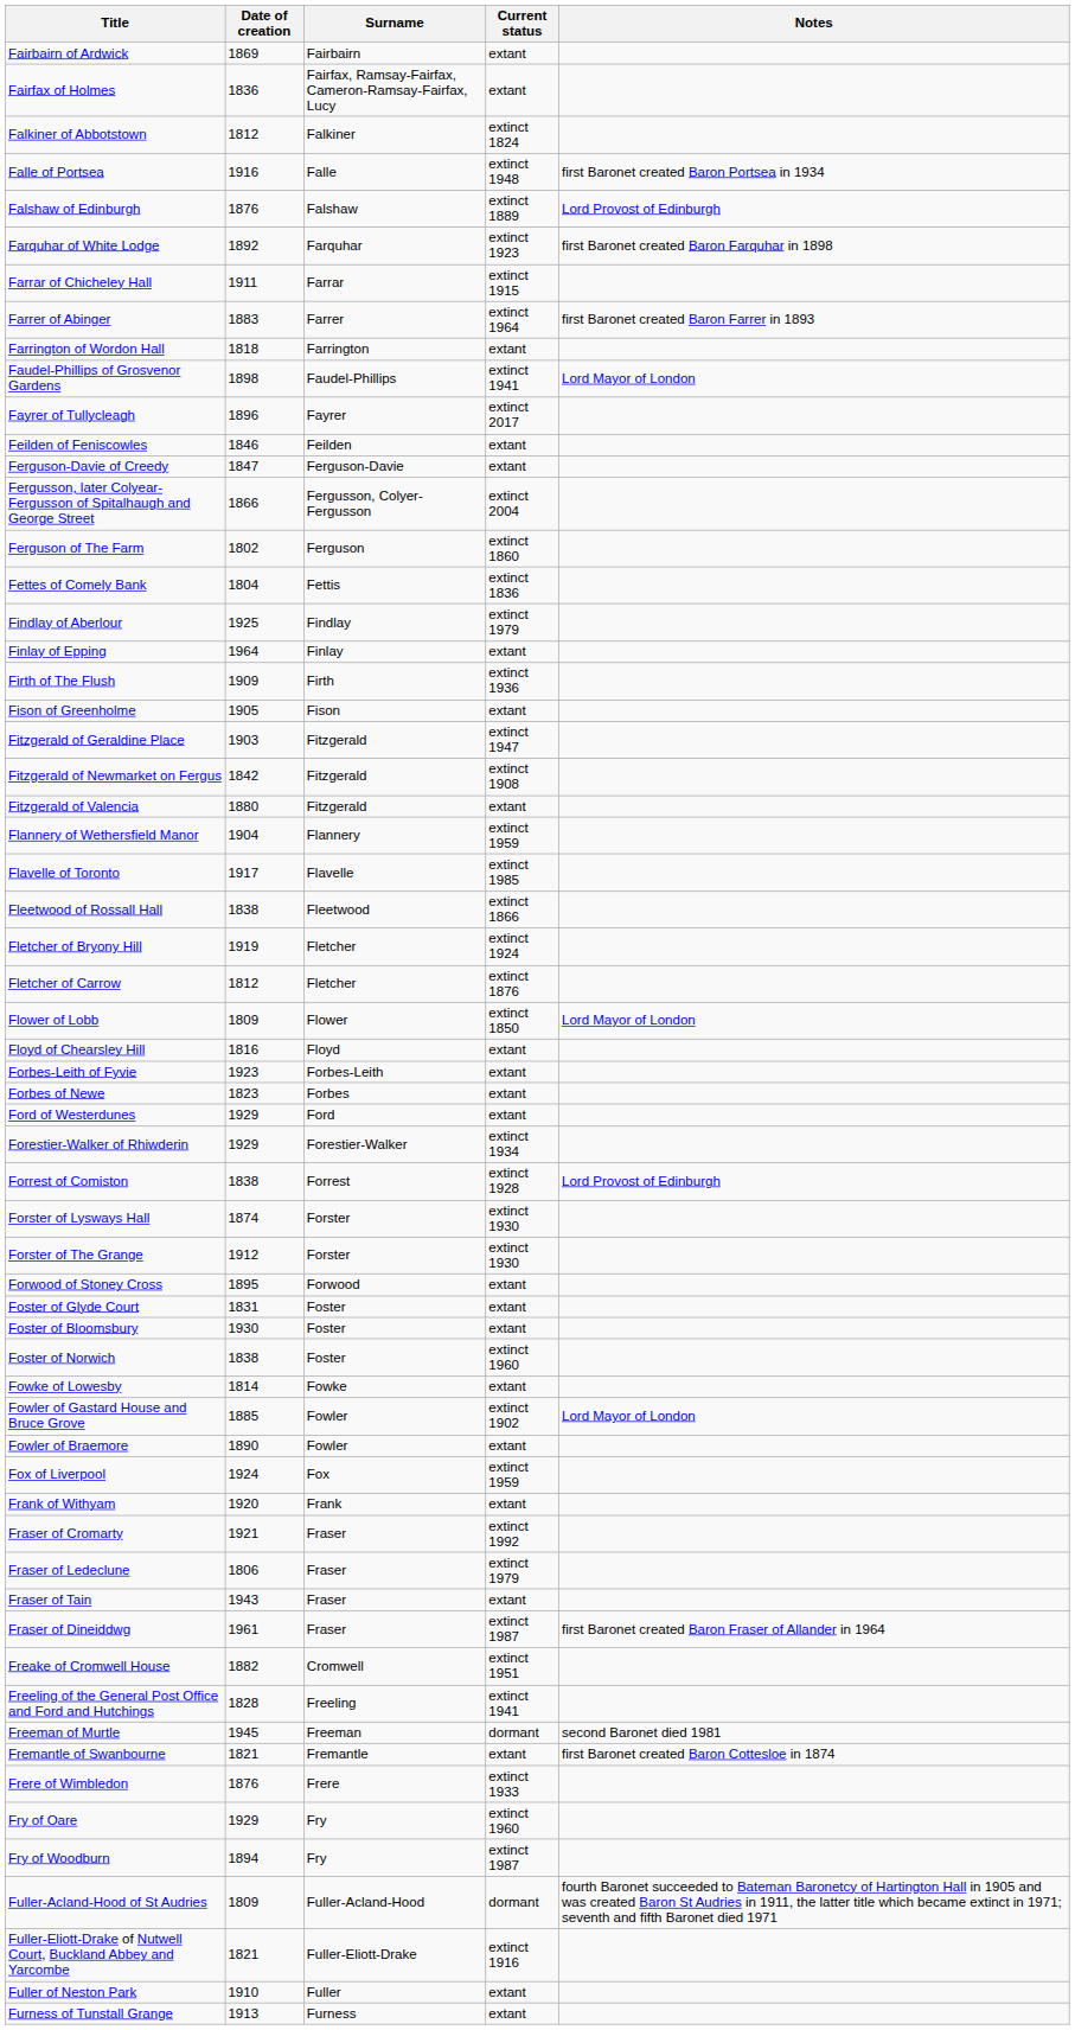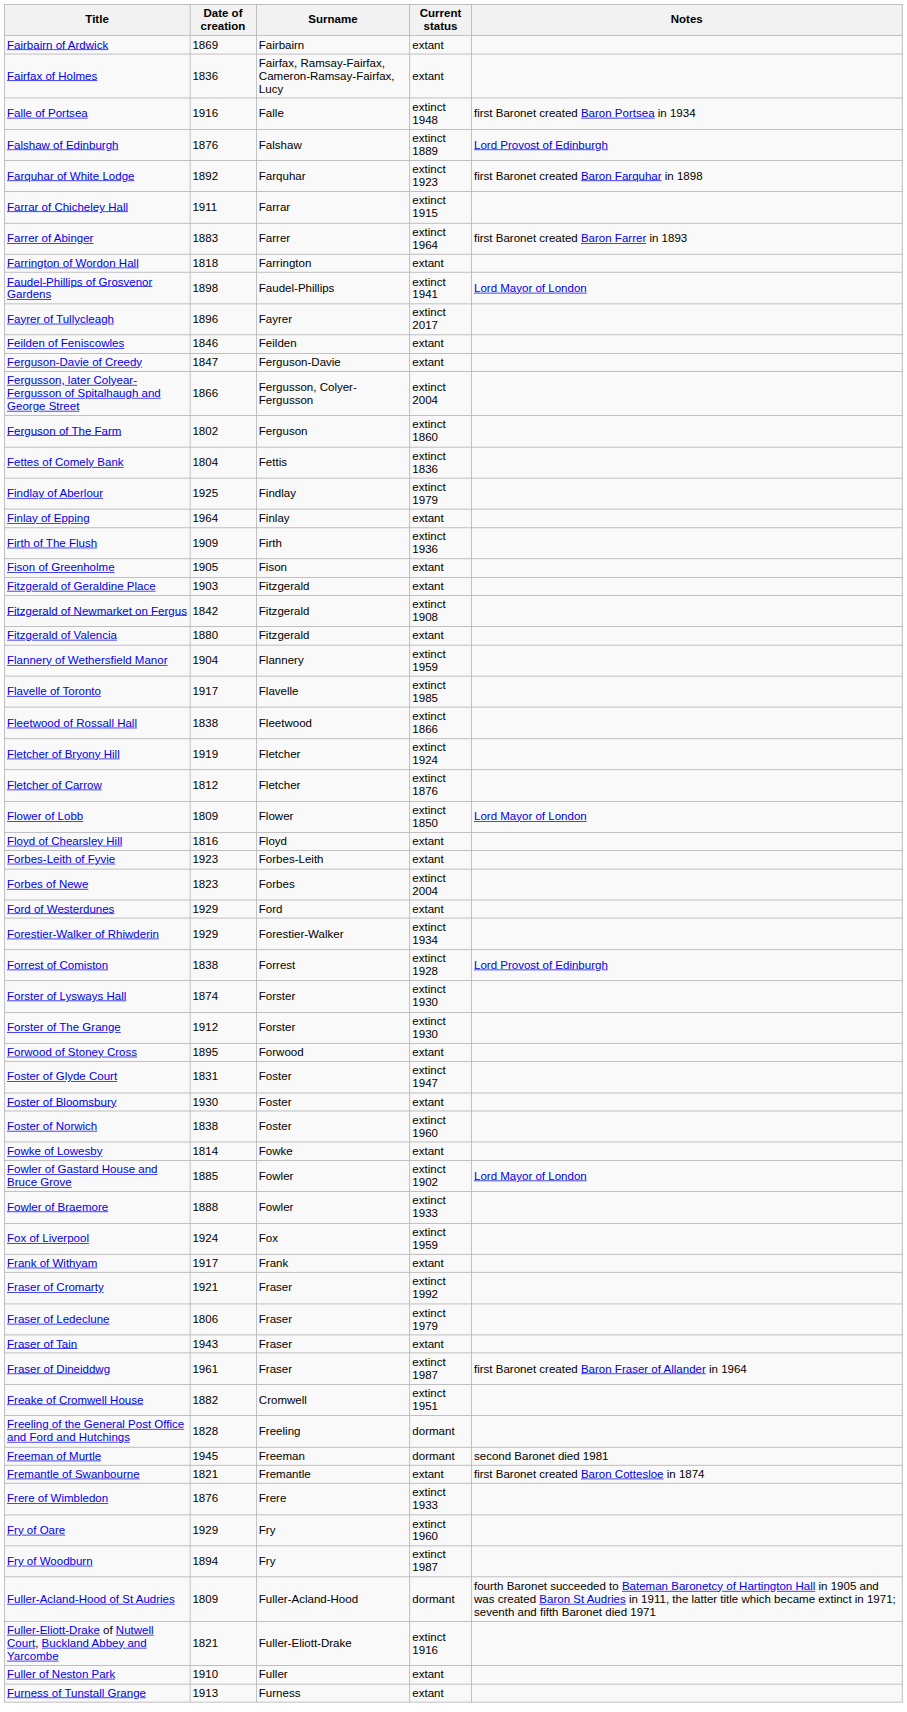 <table class="wikitable">
 <tr>
 <th>Title</th>
 <th>Date of creation</th>
 <th>Surname</th>
 <th>Current status</th>
 <th>Notes</th>
 </tr>
 <tr>
 <td><a href='#'>Fairbairn of Ardwick</a></td>
 <td>1869</td>
 <td>Fairbairn</td>
 <td>extant</td>
 <td></td>
 </tr>
 <tr>
 <td><a href='#'>Fairfax of Holmes</a></td>
 <td>1836</td>
 <td>Fairfax, Ramsay-Fairfax, Cameron-Ramsay-Fairfax, Lucy</td>
 <td>extant</td>
-<td></td>
-</tr>
-<tr>
-<td><a href='#'>Falkiner of Abbotstown</a></td>
-<td>1812</td>
-<td>Falkiner</td>
-<td>extinct 1824</td>
 <td></td>
 </tr>
 <tr>
 <td><a href='#'>Falle of Portsea</a></td>
 <td>1916</td>
 <td>Falle</td>
 <td>extinct 1948</td>
 <td>first Baronet created <a href='#'>Baron Portsea</a> in 1934</td>
 </tr>
 <tr>
 <td><a href='#'>Falshaw of Edinburgh</a></td>
 <td>1876</td>
 <td>Falshaw</td>
 <td>extinct 1889</td>
 <td><a href='#'>Lord Provost of Edinburgh</a></td>
 </tr>
 <tr>
 <td><a href='#'>Farquhar of White Lodge</a></td>
 <td>1892</td>
 <td>Farquhar</td>
 <td>extinct 1923</td>
 <td>first Baronet created <a href='#'>Baron Farquhar</a> in 1898</td>
 </tr>
 <tr>
 <td><a href='#'>Farrar of Chicheley Hall</a></td>
 <td>1911</td>
 <td>Farrar</td>
 <td>extinct 1915</td>
 <td></td>
 </tr>
 <tr>
 <td><a href='#'>Farrer of Abinger</a></td>
 <td>1883</td>
 <td>Farrer</td>
 <td>extinct 1964</td>
 <td>first Baronet created <a href='#'>Baron Farrer</a> in 1893</td>
 </tr>
 <tr>
 <td><a href='#'>Farrington of Wordon Hall</a></td>
 <td>1818</td>
 <td>Farrington</td>
 <td>extant</td>
 <td></td>
 </tr>
 <tr>
 <td><a href='#'>Faudel-Phillips of Grosvenor Gardens</a></td>
 <td>1898</td>
 <td>Faudel-Phillips</td>
 <td>extinct 1941</td>
 <td><a href='#'>Lord Mayor of London</a></td>
 </tr>
 <tr>
 <td><a href='#'>Fayrer of Tullycleagh</a></td>
 <td>1896</td>
 <td>Fayrer</td>
 <td>extinct 2017</td>
 <td></td>
 </tr>
 <tr>
 <td><a href='#'>Feilden of Feniscowles</a></td>
 <td>1846</td>
 <td>Feilden</td>
 <td>extant</td>
 <td></td>
 </tr>
 <tr>
 <td><a href='#'>Ferguson-Davie of Creedy</a></td>
 <td>1847</td>
 <td>Ferguson-Davie</td>
 <td>extant</td>
 <td></td>
 </tr>
 <tr>
 <td><a href='#'>Fergusson, later Colyear-Fergusson of Spitalhaugh and George Street</a></td>
 <td>1866</td>
 <td>Fergusson, Colyer-Fergusson</td>
 <td>extinct 2004</td>
 <td> </td>
 </tr>
 <tr>
 <td><a href='#'>Ferguson of The Farm</a></td>
 <td>1802</td>
 <td>Ferguson</td>
 <td>extinct 1860</td>
 <td></td>
 </tr>
 <tr>
 <td><a href='#'>Fettes of Comely Bank</a></td>
 <td>1804</td>
 <td>Fettis</td>
 <td>extinct 1836</td>
 <td></td>
 </tr>
 <tr>
 <td><a href='#'>Findlay of Aberlour</a></td>
 <td>1925</td>
 <td>Findlay</td>
 <td>extinct 1979</td>
 <td></td>
 </tr>
 <tr>
 <td><a href='#'>Finlay of Epping</a></td>
 <td>1964</td>
 <td>Finlay</td>
 <td>extant</td>
 <td></td>
 </tr>
 <tr>
 <td><a href='#'>Firth of The Flush</a></td>
 <td>1909</td>
 <td>Firth</td>
 <td>extinct 1936</td>
 <td></td>
 </tr>
 <tr>
 <td><a href='#'>Fison of Greenholme</a></td>
 <td>1905</td>
 <td>Fison</td>
 <td>extant</td>
 <td></td>
 </tr>
 <tr>
 <td><a href='#'>Fitzgerald of Geraldine Place</a></td>
 <td>1903</td>
 <td>Fitzgerald</td>
-<td>extinct 1947</td>
+<td>extant</td>
 <td></td>
 </tr>
 <tr>
 <td><a href='#'>Fitzgerald of Newmarket on Fergus</a></td>
 <td>1842</td>
 <td>Fitzgerald</td>
 <td>extinct 1908</td>
 <td></td>
 </tr>
 <tr>
 <td><a href='#'>Fitzgerald of Valencia</a></td>
 <td>1880</td>
 <td>Fitzgerald</td>
 <td>extant</td>
 <td></td>
 </tr>
 <tr>
 <td><a href='#'>Flannery of Wethersfield Manor</a></td>
 <td>1904</td>
 <td>Flannery</td>
 <td>extinct 1959</td>
 <td></td>
 </tr>
 <tr>
 <td><a href='#'>Flavelle of Toronto</a></td>
 <td>1917</td>
 <td>Flavelle</td>
 <td>extinct 1985</td>
 <td></td>
 </tr>
 <tr>
 <td><a href='#'>Fleetwood of Rossall Hall</a></td>
 <td>1838</td>
 <td>Fleetwood</td>
 <td>extinct 1866</td>
 <td></td>
 </tr>
 <tr>
 <td><a href='#'>Fletcher of Bryony Hill</a></td>
 <td>1919</td>
 <td>Fletcher</td>
 <td>extinct 1924</td>
 <td></td>
 </tr>
 <tr>
 <td><a href='#'>Fletcher of Carrow</a></td>
 <td>1812</td>
 <td>Fletcher</td>
 <td>extinct 1876</td>
 <td></td>
 </tr>
 <tr>
 <td><a href='#'>Flower of Lobb</a></td>
 <td>1809</td>
 <td>Flower</td>
 <td>extinct 1850</td>
 <td><a href='#'>Lord Mayor of London</a></td>
 </tr>
 <tr>
 <td><a href='#'>Floyd of Chearsley Hill</a></td>
 <td>1816</td>
 <td>Floyd</td>
 <td>extant</td>
 <td></td>
 </tr>
 <tr>
 <td><a href='#'>Forbes-Leith of Fyvie</a></td>
 <td>1923</td>
 <td>Forbes-Leith</td>
 <td>extant</td>
 <td></td>
 </tr>
 <tr>
 <td><a href='#'>Forbes of Newe</a></td>
 <td>1823</td>
 <td>Forbes</td>
-<td>extant</td>
+<td>extinct 2004</td>
 <td></td>
 </tr>
 <tr>
 <td><a href='#'>Ford of Westerdunes</a></td>
 <td>1929</td>
 <td>Ford</td>
 <td>extant</td>
 <td></td>
 </tr>
 <tr>
 <td><a href='#'>Forestier-Walker of Rhiwderin</a></td>
 <td>1929</td>
 <td>Forestier-Walker</td>
 <td>extinct 1934</td>
 <td></td>
 </tr>
 <tr>
 <td><a href='#'>Forrest of Comiston</a></td>
 <td>1838</td>
 <td>Forrest</td>
 <td>extinct 1928</td>
 <td><a href='#'>Lord Provost of Edinburgh</a></td>
 </tr>
 <tr>
 <td><a href='#'>Forster of Lysways Hall</a></td>
 <td>1874</td>
 <td>Forster</td>
 <td>extinct 1930</td>
 <td></td>
 </tr>
 <tr>
 <td><a href='#'>Forster of The Grange</a></td>
 <td>1912</td>
 <td>Forster</td>
 <td>extinct 1930</td>
 <td></td>
 </tr>
 <tr>
 <td><a href='#'>Forwood of Stoney Cross</a></td>
 <td>1895</td>
 <td>Forwood</td>
 <td>extant</td>
 <td></td>
 </tr>
 <tr>
 <td><a href='#'>Foster of Glyde Court</a></td>
 <td>1831</td>
 <td>Foster</td>
-<td>extant</td>
+<td>extinct 1947</td>
 <td></td>
 </tr>
 <tr>
 <td><a href='#'>Foster of Bloomsbury</a></td>
 <td>1930</td>
 <td>Foster</td>
 <td>extant</td>
 <td></td>
 </tr>
 <tr>
 <td><a href='#'>Foster of Norwich</a></td>
 <td>1838</td>
 <td>Foster</td>
 <td>extinct 1960</td>
 <td></td>
 </tr>
 <tr>
 <td><a href='#'>Fowke of Lowesby</a></td>
 <td>1814</td>
 <td>Fowke</td>
 <td>extant</td>
 <td></td>
 </tr>
 <tr>
 <td><a href='#'>Fowler of Gastard House and Bruce Grove</a></td>
 <td>1885</td>
 <td>Fowler</td>
 <td>extinct 1902</td>
 <td><a href='#'>Lord Mayor of London</a></td>
 </tr>
 <tr>
 <td><a href='#'>Fowler of Braemore</a></td>
-<td>1890</td>
+<td>1888</td>
 <td>Fowler</td>
-<td>extant</td>
+<td>extinct 1933</td>
 <td></td>
 </tr>
 <tr>
 <td><a href='#'>Fox of Liverpool</a></td>
 <td>1924</td>
 <td>Fox</td>
 <td>extinct 1959</td>
 <td></td>
 </tr>
 <tr>
 <td><a href='#'>Frank of Withyam</a></td>
-<td>1920</td>
+<td>1917</td>
 <td>Frank</td>
 <td>extant</td>
 <td></td>
 </tr>
 <tr>
 <td><a href='#'>Fraser of Cromarty</a></td>
 <td>1921</td>
 <td>Fraser</td>
 <td>extinct 1992</td>
 <td></td>
 </tr>
 <tr>
 <td><a href='#'>Fraser of Ledeclune</a></td>
 <td>1806</td>
 <td>Fraser</td>
 <td>extinct 1979</td>
 <td></td>
 </tr>
 <tr>
 <td><a href='#'>Fraser of Tain</a></td>
 <td>1943</td>
 <td>Fraser</td>
 <td>extant</td>
 <td></td>
 </tr>
 <tr>
 <td><a href='#'>Fraser of Dineiddwg</a></td>
 <td>1961</td>
 <td>Fraser</td>
 <td>extinct 1987</td>
 <td>first Baronet created <a href='#'>Baron Fraser of Allander</a> in 1964</td>
 </tr>
 <tr>
 <td><a href='#'>Freake of Cromwell House</a></td>
 <td>1882</td>
 <td>Cromwell</td>
 <td>extinct 1951</td>
 <td></td>
 </tr>
 <tr>
 <td><a href='#'>Freeling of the General Post Office and Ford and Hutchings</a></td>
 <td>1828</td>
 <td>Freeling</td>
-<td>extinct 1941</td>
+<td>dormant</td>
 <td></td>
 </tr>
 <tr>
 <td><a href='#'>Freeman of Murtle</a></td>
 <td>1945</td>
 <td>Freeman</td>
 <td>dormant</td>
 <td>second Baronet died 1981</td>
 </tr>
 <tr>
 <td><a href='#'>Fremantle of Swanbourne</a></td>
 <td>1821</td>
 <td>Fremantle</td>
 <td>extant</td>
 <td>first Baronet created <a href='#'>Baron Cottesloe</a> in 1874</td>
 </tr>
 <tr>
 <td><a href='#'>Frere of Wimbledon</a></td>
 <td>1876</td>
 <td>Frere</td>
 <td>extinct 1933</td>
 <td></td>
 </tr>
 <tr>
 <td><a href='#'>Fry of Oare</a></td>
 <td>1929</td>
 <td>Fry</td>
 <td>extinct 1960</td>
 <td></td>
 </tr>
 <tr>
 <td><a href='#'>Fry of Woodburn</a></td>
 <td>1894</td>
 <td>Fry</td>
 <td>extinct 1987</td>
 <td></td>
 </tr>
 <tr>
 <td><a href='#'>Fuller-Acland-Hood of St Audries</a></td>
 <td>1809</td>
 <td>Fuller-Acland-Hood</td>
 <td>dormant</td>
 <td>fourth Baronet succeeded to <a href='#'>Bateman Baronetcy of Hartington Hall</a> in 1905 and was created <a href='#'>Baron St Audries</a> in 1911, the latter title which became extinct in 1971; seventh and fifth Baronet died 1971</td>
 </tr>
 <tr>
 <td><a href='#'>Fuller-Eliott-Drake</a> of <a href='#'>Nutwell Court</a>, <a href='#'>Buckland Abbey and Yarcombe</a></td>
 <td>1821</td>
 <td>Fuller-Eliott-Drake</td>
 <td>extinct 1916</td>
 <td></td>
 </tr>
 <tr>
 <td><a href='#'>Fuller of Neston Park</a></td>
 <td>1910</td>
 <td>Fuller</td>
 <td>extant</td>
 <td> </td>
 </tr>
 <tr>
 <td><a href='#'>Furness of Tunstall Grange</a></td>
 <td>1913</td>
 <td>Furness</td>
 <td>extant</td>
 <td></td>
 </tr>
 </table>
